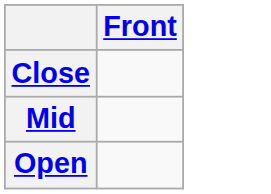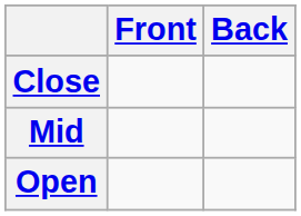 <table class="wikitable" style=text-align:center>
 <tr>
 <th></th>
 <th><a href='#'>Front</a></th>
+<th><a href='#'>Back</a></th>
 </tr>
 <tr>
 <th><a href='#'>Close</a></th>
 <td> </td>
+<td></td>
 </tr>
 <tr>
 <th><a href='#'>Mid</a></th>
+<td> </td>
 <td> </td>
 </tr>
 <tr>
 <th><a href='#'>Open</a></th>
 <td> </td>
+<td></td>
 </tr>
 </table>
